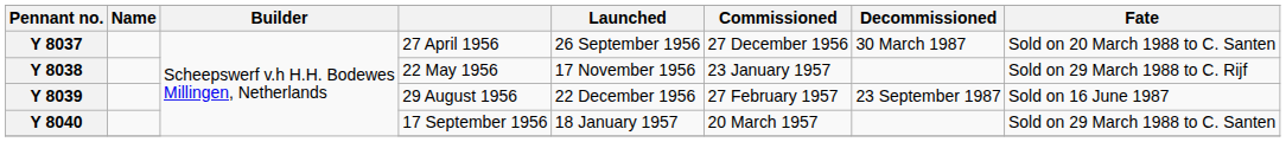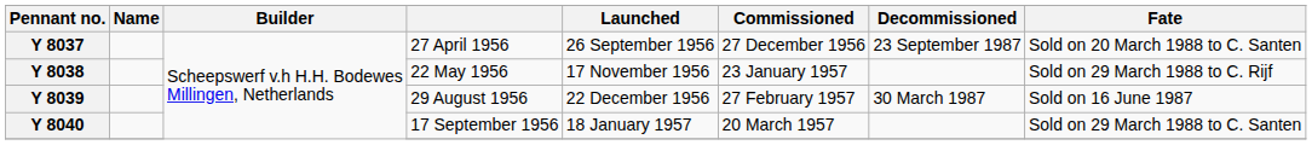 <table class="wikitable plainrowheaders">
 <tr>
 </tr>
 <tr>
 <th scope="col">Pennant no.</th>
 <th scope="col">Name</th>
 <th scope="col">Builder</th>
 <th scope="col"></th>
 <th scope="col">Launched</th>
 <th scope="col">Commissioned</th>
 <th scope="col">Decommissioned</th>
 <th scope="col">Fate</th>
 </tr>
 <tr>
 <th scope="row">Y 8037</th>
 <td></td>
 <td rowspan=15 align=left>Scheepswerf v.h H.H. Bodewes<br> <a href='#'>Millingen</a>, Netherlands</td>
 <td>27 April 1956</td>
 <td>26 September 1956</td>
 <td>27 December 1956</td>
-<td>30 March 1987</td>
+<td>23 September 1987</td>
 <td>Sold on 20 March 1988 to C. Santen</td>
 </tr>
 <tr>
 <th scope="row">Y 8038</th>
 <td></td>
 <td>22 May 1956</td>
 <td>17 November 1956</td>
 <td>23 January 1957</td>
 <td></td>
 <td>Sold on 29 March 1988 to C. Rijf</td>
 </tr>
 <tr>
 <th scope="row">Y 8039</th>
 <td></td>
 <td>29 August 1956</td>
 <td>22 December 1956</td>
 <td>27 February 1957</td>
-<td>23 September 1987</td>
+<td>30 March 1987</td>
 <td>Sold on 16 June 1987</td>
 </tr>
 <tr>
 <th scope="row">Y 8040</th>
 <td></td>
 <td>17 September 1956</td>
 <td>18 January 1957</td>
 <td>20 March 1957</td>
 <td></td>
 <td>Sold on 29 March 1988 to C. Santen</td>
 </tr>
 <tr>
 </tr>
 </table>
